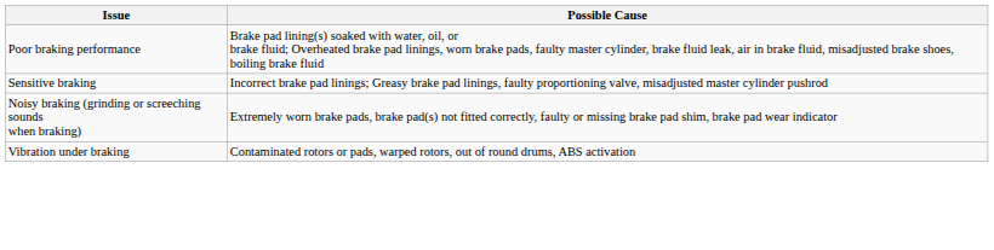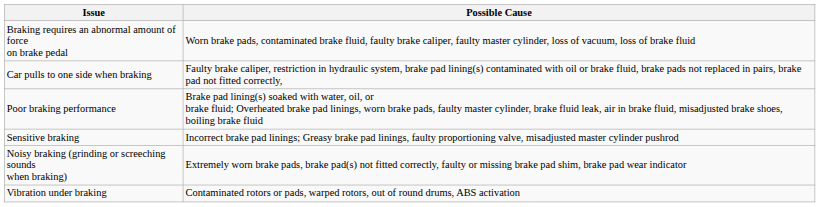 <table class="wikitable">
 <tr>
 <th>Issue</th>
 <th>Possible Cause</th>
+</tr>
+<tr>
+<td>Braking requires an abnormal amount of force<br>on brake pedal</td>
+<td>Worn brake pads, contaminated brake fluid, faulty brake caliper, faulty master cylinder, loss of vacuum, loss of brake fluid</td>
+</tr>
+<tr>
+<td>Car pulls to one side when braking</td>
+<td>Faulty brake caliper, restriction in hydraulic system, brake pad lining(s) contaminated with oil or brake fluid, brake pads not replaced in pairs, brake pad not fitted correctly,</td>
 </tr>
 <tr>
 <td>Poor braking performance</td>
 <td>Brake pad lining(s) soaked with water, oil, or<br>brake fluid; Overheated brake pad linings, worn brake pads, faulty master cylinder, brake fluid leak, air in brake fluid, misadjusted brake shoes, boiling brake fluid</td>
 </tr>
 <tr>
 <td>Sensitive braking</td>
 <td>Incorrect brake pad linings; Greasy brake pad linings, faulty proportioning valve, misadjusted master cylinder pushrod</td>
 </tr>
 <tr>
 <td>Noisy braking (grinding or screeching sounds<br>when braking)</td>
 <td>Extremely worn brake pads, brake pad(s) not fitted correctly, faulty or missing brake pad shim, brake pad wear indicator</td>
 </tr>
 <tr>
 <td>Vibration under braking</td>
 <td>Contaminated rotors or pads, warped rotors, out of round drums, ABS activation</td>
 </tr>
 </table>
